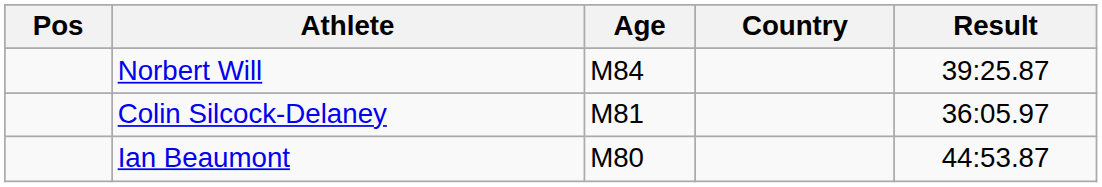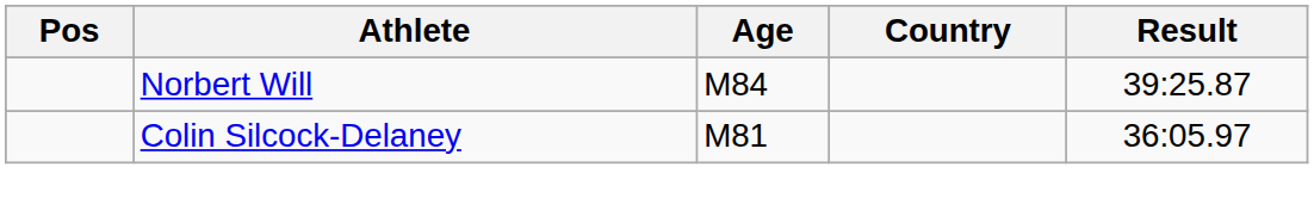 <table class="wikitable"  style="text-align:center; width:50%;">
 <tr>
 <th>Pos</th>
 <th>Athlete</th>
 <th>Age</th>
 <th>Country</th>
 <th>Result</th>
 </tr>
 <tr>
 <td align=center></td>
 <td align=left><a href='#'>Norbert Will</a></td>
 <td align=left>M84</td>
 <td align=left></td>
 <td>39:25.87</td>
 </tr>
 <tr>
 <td align=center></td>
 <td align=left><a href='#'>Colin Silcock-Delaney</a></td>
 <td align=left>M81</td>
 <td align=left></td>
 <td>36:05.97</td>
 </tr>
-<tr>
-<td align=center></td>
-<td align=left><a href='#'>Ian Beaumont</a></td>
-<td align=left>M80</td>
-<td align=left></td>
-<td>44:53.87</td>
-</tr>
 </table>
